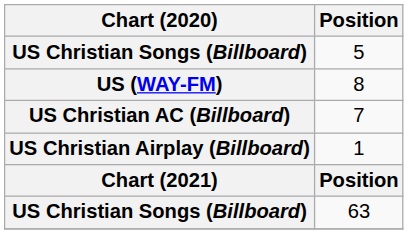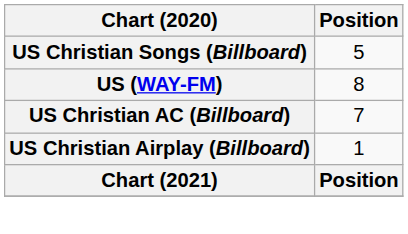 <table class="wikitable plainrowheaders" style="text-align:center">
 <tr>
 <th scope="col">Chart (2020)</th>
 <th scope="col">Position</th>
 </tr>
 <tr>
 <th scope="row">US Christian Songs (<em>Billboard</em>)</th>
 <td>5</td>
 </tr>
 <tr>
 <th scope="row">US (<a href='#'>WAY-FM</a>)</th>
 <td>8</td>
 </tr>
 <tr>
 <th scope="row">US Christian AC (<em>Billboard</em>)</th>
 <td>7</td>
 </tr>
 <tr>
 <th scope="row">US Christian Airplay (<em>Billboard</em>)</th>
 <td>1</td>
 </tr>
 <tr>
 <th scope="col">Chart (2021)</th>
 <th scope="col">Position</th>
 </tr>
 <tr>
-<th scope="row">US Christian Songs (<em>Billboard</em>)</th>
-<td>63</td>
-</tr>
-<tr>
 </tr>
 </table>
